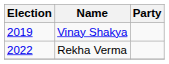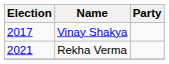 <table class="wikitable sortable">
 <tr>
 <th>Election</th>
 <th>Name</th>
 <th colspan=2>Party</th>
 </tr>
 <tr>
-<td><a href='#'>2019</a></td>
+<td><a href='#'>2017</a></td>
 <td><a href='#'>Vinay Shakya</a></td>
 <td></td>
 </tr>
 <tr>
-<td><a href='#'>2022</a></td>
+<td><a href='#'>2021</a></td>
 <td>Rekha Verma</td>
 <td></td>
 </tr>
 <tr>
 </tr>
 </table>
